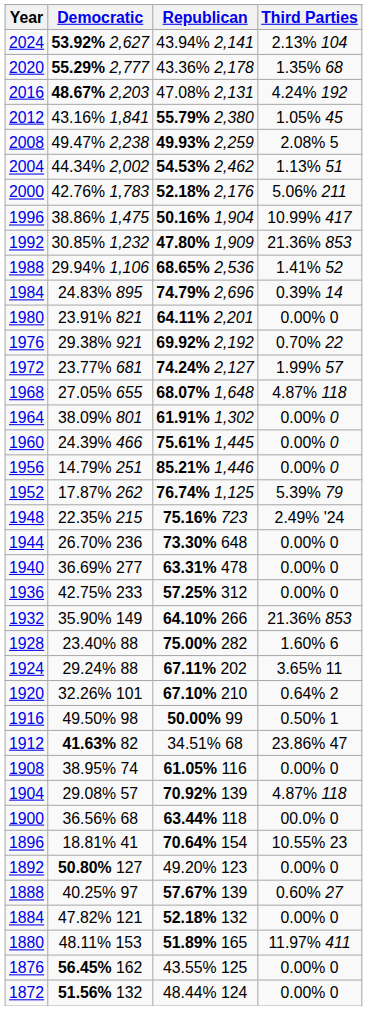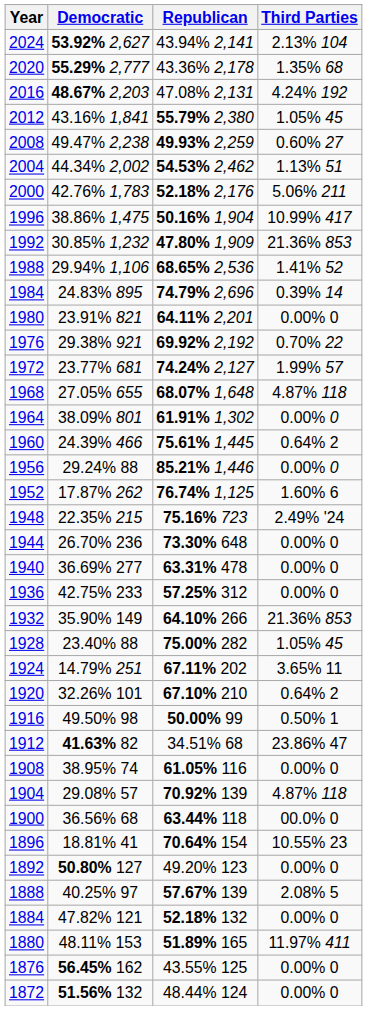 <table class="wikitable"  style="float:center; margin:1em; font-size:95%;">
 <tr style="background:lightgrey;">
 <th>Year</th>
 <th><a href='#'>Democratic</a></th>
 <th><a href='#'>Republican</a></th>
 <th><a href='#'>Third Parties</a></th>
 </tr>
 <tr>
 <td align="center" ><a href='#'>2024</a></td>
 <td align="center" ><strong>53.92%</strong> <em>2,627</em></td>
 <td align="center" >43.94% <em>2,141</em></td>
 <td align="center" >2.13% <em>104</em></td>
 </tr>
 <tr>
 <td align="center" ><a href='#'>2020</a></td>
 <td align="center" ><strong>55.29%</strong> <em>2,777</em></td>
 <td align="center" >43.36% <em>2,178</em></td>
 <td align="center" >1.35% <em>68</em></td>
 </tr>
 <tr>
 <td align="center" ><a href='#'>2016</a></td>
 <td align="center" ><strong>48.67%</strong> <em>2,203</em></td>
 <td align="center" >47.08% <em>2,131</em></td>
 <td align="center" >4.24% <em>192</em></td>
 </tr>
 <tr>
 <td align="center" ><a href='#'>2012</a></td>
 <td align="center" >43.16% <em>1,841</em></td>
 <td align="center" ><strong>55.79%</strong> <em>2,380</em></td>
 <td align="center" >1.05% <em>45</em></td>
 </tr>
 <tr>
 <td align="center" ><a href='#'>2008</a></td>
 <td align="center" >49.47% <em>2,238</em></td>
 <td align="center" ><strong>49.93%</strong> <em>2,259</em></td>
-<td align="center" >2.08% </em>5<em></td>
+<td align="center" >0.60% <em>27</em></td>
 </tr>
 <tr>
 <td align="center" ><a href='#'>2004</a></td>
 <td align="center" >44.34% <em>2,002</em></td>
 <td align="center" ><strong>54.53%</strong> <em>2,462</em></td>
 <td align="center" >1.13% <em>51</em></td>
 </tr>
 <tr>
 <td align="center" ><a href='#'>2000</a></td>
 <td align="center" >42.76% <em>1,783</em></td>
 <td align="center" ><strong>52.18%</strong> <em>2,176</em></td>
 <td align="center" >5.06% <em>211</em></td>
 </tr>
 <tr>
 <td align="center" ><a href='#'>1996</a></td>
 <td align="center" >38.86% <em>1,475</em></td>
 <td align="center" ><strong>50.16%</strong> <em>1,904</em></td>
 <td align="center" >10.99% <em>417</em></td>
 </tr>
 <tr>
 <td align="center" ><a href='#'>1992</a></td>
 <td align="center" >30.85% <em>1,232</em></td>
 <td align="center" ><strong>47.80%</strong> <em>1,909</em></td>
 <td align="center" >21.36% <em>853</em></td>
 </tr>
 <tr>
 <td align="center" ><a href='#'>1988</a></td>
 <td align="center" >29.94% <em>1,106</em></td>
 <td align="center" ><strong>68.65%</strong> <em>2,536</em></td>
 <td align="center" >1.41% <em>52</em></td>
 </tr>
 <tr>
 <td align="center" ><a href='#'>1984</a></td>
 <td align="center" >24.83% <em>895</em></td>
 <td align="center" ><strong>74.79%</strong> <em>2,696</em></td>
 <td align="center" >0.39% <em>14</em></td>
 </tr>
 <tr>
 <td align="center" ><a href='#'>1980</a></td>
 <td align="center" >23.91% <em>821</em></td>
 <td align="center" ><strong>64.11%</strong> <em>2,201</em></td>
 <td align="center" >0.00% </em>0<em></td>
 </tr>
 <tr>
 <td align="center" ><a href='#'>1976</a></td>
 <td align="center" >29.38% <em>921</em></td>
 <td align="center" ><strong>69.92%</strong> <em>2,192</em></td>
 <td align="center" >0.70% <em>22</em></td>
 </tr>
 <tr>
 <td align="center" ><a href='#'>1972</a></td>
 <td align="center" >23.77% <em>681</em></td>
 <td align="center" ><strong>74.24%</strong> <em>2,127</em></td>
 <td align="center" >1.99% <em>57</em></td>
 </tr>
 <tr>
 <td align="center" ><a href='#'>1968</a></td>
 <td align="center" >27.05% <em>655</em></td>
 <td align="center" ><strong>68.07%</strong> <em>1,648</em></td>
 <td align="center" >4.87% <em>118</em></td>
 </tr>
 <tr>
 <td align="center" ><a href='#'>1964</a></td>
 <td align="center" >38.09% <em>801</em></td>
 <td align="center" ><strong>61.91%</strong> <em>1,302</em></td>
 <td align="center" >0.00% <em>0</em></td>
 </tr>
 <tr>
 <td align="center" ><a href='#'>1960</a></td>
 <td align="center" >24.39% <em>466</em></td>
 <td align="center" ><strong>75.61%</strong> <em>1,445</em></td>
-<td align="center" >0.00% <em>0</em></td>
+<td align="center" >0.64% </em>2<em></td>
 </tr>
 <tr>
 <td align="center" ><a href='#'>1956</a></td>
-<td align="center" >14.79% <em>251</em></td>
+<td align="center" >29.24% </em>88<em></td>
 <td align="center" ><strong>85.21%</strong> <em>1,446</em></td>
 <td align="center" >0.00% <em>0</em></td>
 </tr>
 <tr>
 <td align="center" ><a href='#'>1952</a></td>
 <td align="center" >17.87% <em>262</em></td>
 <td align="center" ><strong>76.74%</strong> <em>1,125</em></td>
-<td align="center" >5.39% <em>79</em></td>
+<td align="center" >1.60% </em>6<em></td>
 </tr>
 <tr>
 <td align="center" ><a href='#'>1948</a></td>
 <td align="center" >22.35% <em>215</em></td>
 <td align="center" ><strong>75.16%</strong> <em>723</em></td>
 <td align="center" >2.49% '24<em></td>
 </tr>
 <tr>
 <td align="center" ><a href='#'>1944</a></td>
 <td align="center" >26.70% </em>236<em></td>
 <td align="center" ><strong>73.30%</strong> </em>648<em></td>
 <td align="center" >0.00% </em>0<em></td>
 </tr>
 <tr>
 <td align="center" ><a href='#'>1940</a></td>
 <td align="center" >36.69% </em>277<em></td>
 <td align="center" ><strong>63.31%</strong> </em>478<em></td>
 <td align="center" >0.00% </em>0<em></td>
 </tr>
 <tr>
 <td align="center" ><a href='#'>1936</a></td>
 <td align="center" >42.75% </em>233<em></td>
 <td align="center" ><strong>57.25%</strong> </em>312<em></td>
 <td align="center" >0.00% </em>0<em></td>
 </tr>
 <tr>
 <td align="center" ><a href='#'>1932</a></td>
 <td align="center" >35.90% </em>149<em></td>
 <td align="center" ><strong>64.10%</strong> </em>266<em></td>
 <td align="center" >21.36% <em>853</em></td>
 </tr>
 <tr>
 <td align="center" ><a href='#'>1928</a></td>
 <td align="center" >23.40% </em>88<em></td>
 <td align="center" ><strong>75.00%</strong> </em>282<em></td>
-<td align="center" >1.60% </em>6<em></td>
+<td align="center" >1.05% <em>45</em></td>
 </tr>
 <tr>
 <td align="center" ><a href='#'>1924</a></td>
-<td align="center" >29.24% </em>88<em></td>
+<td align="center" >14.79% <em>251</em></td>
 <td align="center" ><strong>67.11%</strong> </em>202<em></td>
 <td align="center" >3.65% </em>11<em></td>
 </tr>
 <tr>
 <td align="center" ><a href='#'>1920</a></td>
 <td align="center" >32.26% </em>101<em></td>
 <td align="center" ><strong>67.10%</strong> </em>210<em></td>
 <td align="center" >0.64% </em>2<em></td>
 </tr>
 <tr>
 <td align="center" ><a href='#'>1916</a></td>
 <td align="center" >49.50% </em>98<em></td>
 <td align="center" ><strong>50.00%</strong> </em>99<em></td>
 <td align="center" >0.50% </em>1<em></td>
 </tr>
 <tr>
 <td align="center" ><a href='#'>1912</a></td>
 <td align="center" ><strong>41.63%</strong> </em>82<em></td>
 <td align="center" >34.51% </em>68<em></td>
 <td align="center" >23.86% </em>47<em></td>
 </tr>
 <tr>
 <td align="center" ><a href='#'>1908</a></td>
 <td align="center" >38.95% </em>74<em></td>
 <td align="center" ><strong>61.05%</strong> </em>116<em></td>
 <td align="center" >0.00% </em>0<em></td>
 </tr>
 <tr>
 <td align="center" ><a href='#'>1904</a></td>
 <td align="center" >29.08% </em>57<em></td>
 <td align="center" ><strong>70.92%</strong> </em>139<em></td>
 <td align="center" >4.87% <em>118</em></td>
 </tr>
 <tr>
 <td align="center" ><a href='#'>1900</a></td>
 <td align="center" >36.56% </em>68<em></td>
 <td align="center" ><strong>63.44%</strong> </em>118<em></td>
 <td align="center" >00.0% </em>0<em></td>
 </tr>
 <tr>
 <td align="center" ><a href='#'>1896</a></td>
 <td align="center" >18.81% </em>41<em></td>
 <td align="center" ><strong>70.64%</strong> </em>154<em></td>
 <td align="center" >10.55% </em>23<em></td>
 </tr>
 <tr>
 <td align="center" ><a href='#'>1892</a></td>
 <td align="center" ><strong>50.80%</strong> </em>127<em></td>
 <td align="center" >49.20% </em>123<em></td>
 <td align="center" >0.00% </em>0<em></td>
 </tr>
 <tr>
 <td align="center" ><a href='#'>1888</a></td>
 <td align="center" >40.25% </em>97<em></td>
 <td align="center" ><strong>57.67%</strong> </em>139<em></td>
-<td align="center" >0.60% <em>27</em></td>
+<td align="center" >2.08% </em>5<em></td>
 </tr>
 <tr>
 <td align="center" ><a href='#'>1884</a></td>
 <td align="center" >47.82% </em>121<em></td>
 <td align="center" ><strong>52.18%</strong> </em>132<em></td>
 <td align="center" >0.00% </em>0<em></td>
 </tr>
 <tr>
 <td align="center" ><a href='#'>1880</a></td>
 <td align="center" >48.11% </em>153<em></td>
 <td align="center" ><strong>51.89%</strong> </em>165<em></td>
 <td align="center" >11.97% <em>411</em></td>
 </tr>
 <tr>
 <td align="center" ><a href='#'>1876</a></td>
 <td align="center" ><strong>56.45%</strong> </em>162<em></td>
 <td align="center" >43.55% </em>125<em></td>
 <td align="center" >0.00% </em>0<em></td>
 </tr>
 <tr>
 <td align="center" ><a href='#'>1872</a></td>
 <td align="center" ><strong>51.56%</strong> </em>132<em></td>
 <td align="center" >48.44% </em>124<em></td>
 <td align="center" >0.00% </em>0<em></td>
 </tr>
 </table>
